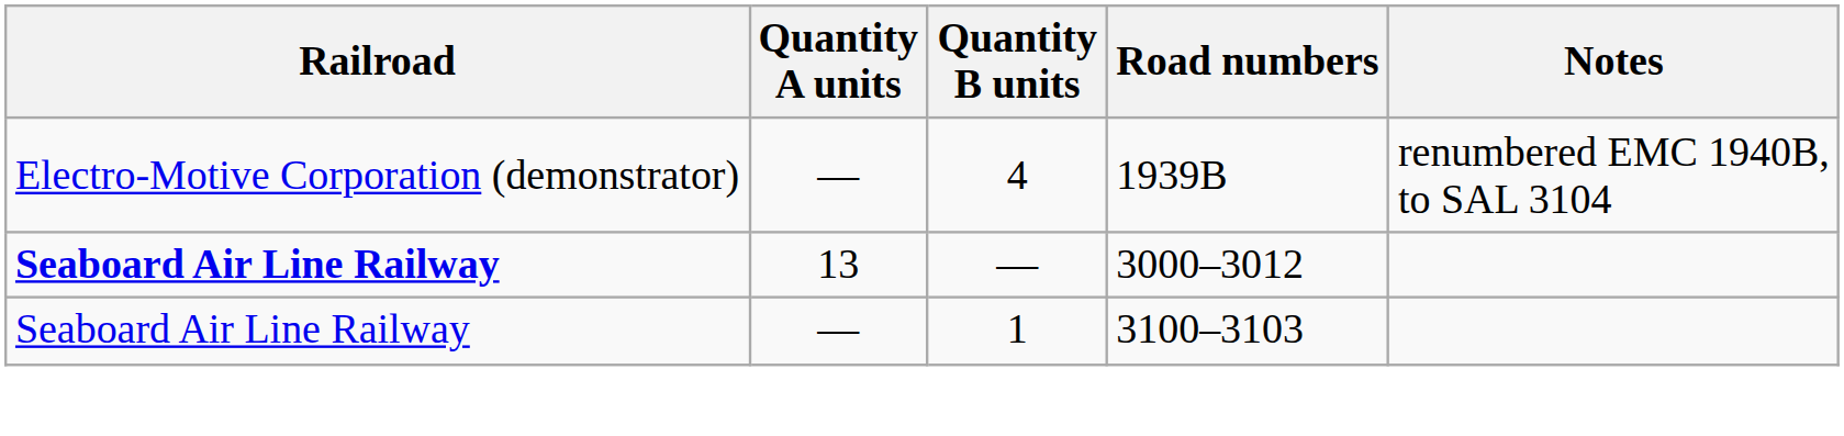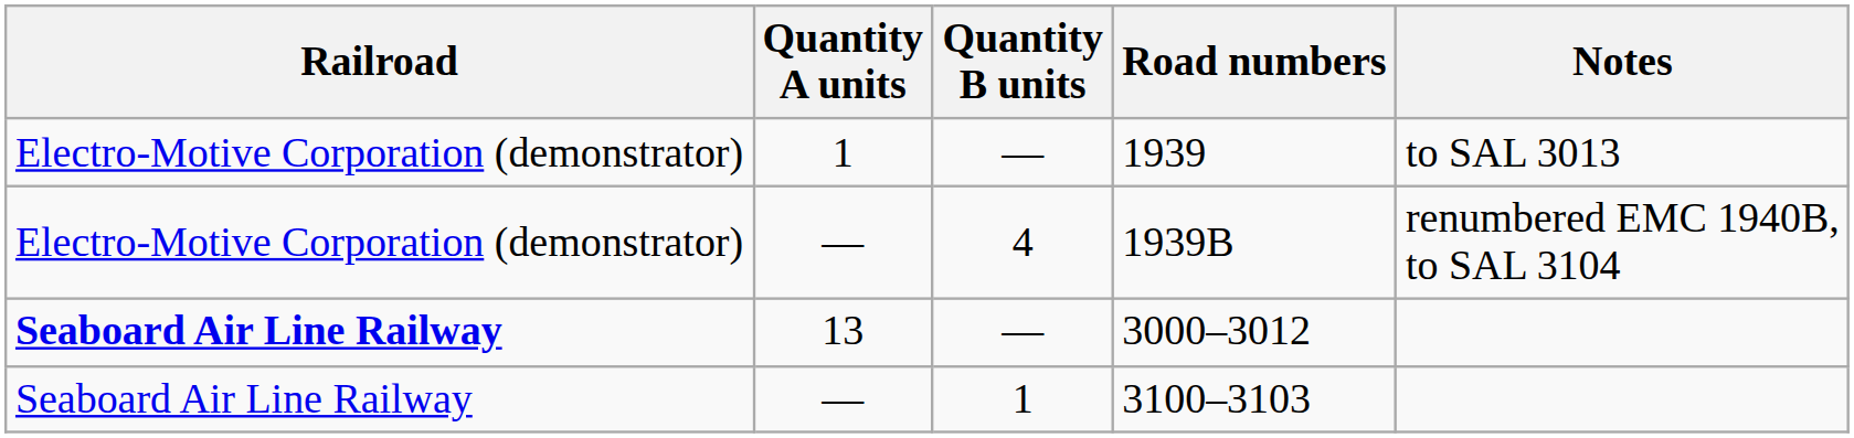 <table class="wikitable">
 <tr>
 <th>Railroad</th>
 <th>Quantity<br>A units</th>
 <th>Quantity<br>B units</th>
 <th>Road numbers</th>
 <th>Notes</th>
+</tr>
+<tr>
+<td><a href='#'>Electro-Motive Corporation</a> (demonstrator)</td>
+<td align=center>1</td>
+<td align=center>—</td>
+<td>1939</td>
+<td>to SAL 3013</td>
 </tr>
 <tr>
 <td><a href='#'>Electro-Motive Corporation</a> (demonstrator)</td>
 <td align=center>—</td>
 <td align=center>4</td>
 <td>1939B</td>
 <td>renumbered EMC 1940B,<br>to SAL 3104</td>
 </tr>
 <tr>
 <td><strong><a href='#'>Seaboard Air Line Railway</a></strong></td>
 <td align=center>13</td>
 <td align=center>—</td>
 <td>3000–3012</td>
 <td></td>
 </tr>
 <tr>
 <td><a href='#'>Seaboard Air Line Railway</a></td>
 <td align=center>—</td>
 <td align=center>1</td>
 <td>3100–3103</td>
 <td></td>
 </tr>
 </table>
